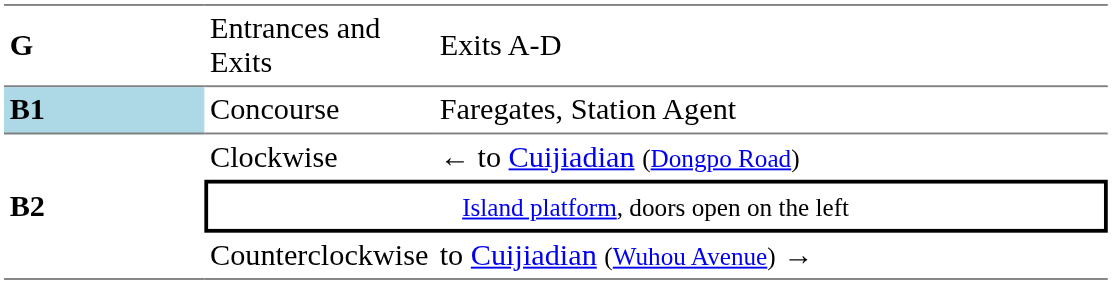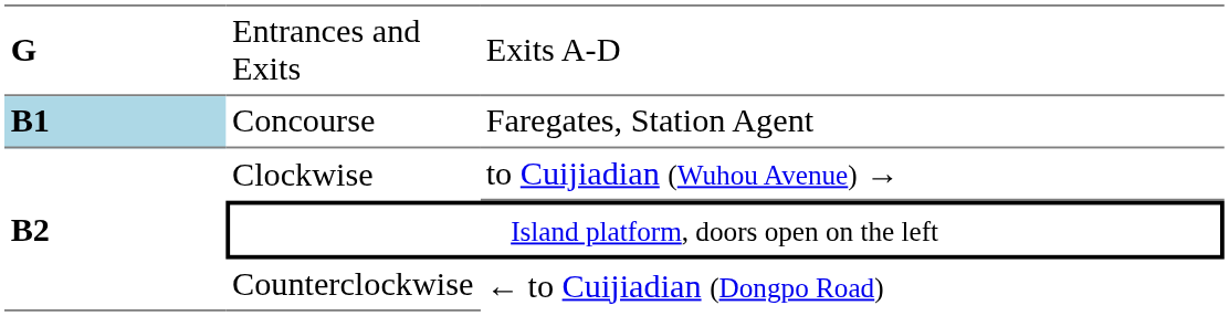 <table cellspacing=0 cellpadding=3>
 <tr>
 <td style="border-top:solid 1px gray;border-bottom:solid 1px gray;" width=100><strong>G</strong></td>
 <td style="border-top:solid 1px gray;border-bottom:solid 1px gray;" width=100>Entrances and Exits</td>
 <td style="border-top:solid 1px gray;border-bottom:solid 1px gray;" width=350>Exits A-D</td>
 </tr>
 <tr>
 <td style="background: lightblue; border-top:solid 0px gray;border-bottom:solid 1px gray;" width=100><strong>B1</strong></td>
 <td style="border-top:solid 0px gray;border-bottom:solid 1px gray;" width=100>Concourse</td>
 <td style="border-top:solid 0px gray;border-bottom:solid 1px gray;" width=350>Faregates, Station Agent</td>
 </tr>
 <tr>
 <td style="border-bottom:solid 1px gray;" rowspan=3><strong>B2</strong></td>
 <td>Clockwise</td>
-<td>←  to <a href='#'>Cuijiadian</a> <small>(<a href='#'>Dongpo Road</a>)</small></td>
+<td style="border-bottom:solid 1px gray;">  to <a href='#'>Cuijiadian</a> <small>(<a href='#'>Wuhou Avenue</a>)</small> →</td>
 </tr>
 <tr>
 <td style="border-right:solid 2px black;border-left:solid 2px black;border-top:solid 2px black;border-bottom:solid 2px black;text-align:center;" colspan=2><small><a href='#'>Island platform</a>, doors open on the left</small></td>
 </tr>
 <tr>
 <td style="border-bottom:solid 1px gray;">Counterclockwise</td>
-<td style="border-bottom:solid 1px gray;">  to <a href='#'>Cuijiadian</a> <small>(<a href='#'>Wuhou Avenue</a>)</small> →</td>
+<td>←  to <a href='#'>Cuijiadian</a> <small>(<a href='#'>Dongpo Road</a>)</small></td>
 </tr>
 </table>
